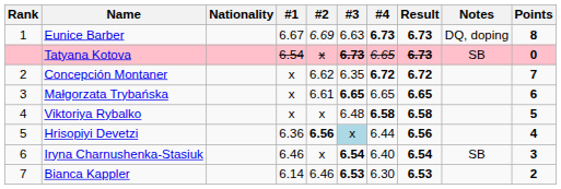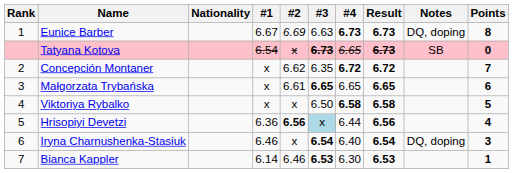 <table class="wikitable sortable" style="text-align:center">
 <tr>
 <th>Rank</th>
 <th>Name</th>
 <th>Nationality</th>
 <th>#1</th>
 <th>#2</th>
 <th>#3</th>
 <th>#4</th>
 <th>Result</th>
 <th>Notes</th>
 <th>Points</th>
 </tr>
 <tr>
 <td>1</td>
 <td align=left><a href='#'>Eunice Barber</a></td>
 <td align=left></td>
 <td>6.67</td>
 <td><em>6.69</em></td>
 <td>6.63</td>
 <td><strong>6.73</strong></td>
 <td><strong>6.73</strong></td>
 <td>DQ, doping</td>
 <td><strong>8</strong></td>
 </tr>
 <tr bgcolor=pink>
 <td></td>
 <td align=left><a href='#'>Tatyana Kotova</a></td>
 <td align=left></td>
 <td><s>6.54</s></td>
 <td><s>x</s></td>
 <td><s><strong>6.73</strong></s></td>
 <td><s><em>6.65</em></s></td>
 <td><s><strong>6.73</strong></s></td>
 <td>SB</td>
 <td><strong>0</strong></td>
 </tr>
 <tr>
 <td>2</td>
 <td align=left><a href='#'>Concepción Montaner</a></td>
 <td align=left></td>
 <td>x</td>
 <td>6.62</td>
 <td>6.35</td>
 <td><strong>6.72</strong></td>
 <td><strong>6.72</strong></td>
 <td></td>
 <td><strong>7</strong></td>
 </tr>
 <tr>
 <td>3</td>
 <td align=left><a href='#'>Małgorzata Trybańska</a></td>
 <td align=left></td>
 <td>x</td>
 <td>6.61</td>
 <td><strong>6.65</strong></td>
 <td>6.65</td>
 <td><strong>6.65</strong></td>
 <td></td>
 <td><strong>6</strong></td>
 </tr>
 <tr>
 <td>4</td>
 <td align=left><a href='#'>Viktoriya Rybalko</a></td>
 <td align=left></td>
 <td>x</td>
 <td>x</td>
-<td>6.48</td>
+<td>6.50</td>
 <td><strong>6.58</strong></td>
 <td><strong>6.58</strong></td>
 <td></td>
 <td><strong>5</strong></td>
 </tr>
 <tr>
 <td>5</td>
 <td align=left><a href='#'>Hrisopiyi Devetzi</a></td>
 <td align=left></td>
 <td>6.36</td>
 <td><strong>6.56</strong></td>
 <td style="background: lightblue;">x</td>
 <td>6.44</td>
 <td><strong>6.56</strong></td>
 <td></td>
 <td><strong>4</strong></td>
 </tr>
 <tr>
 <td>6</td>
 <td align=left><a href='#'>Iryna Charnushenka-Stasiuk</a></td>
 <td align=left></td>
 <td>6.46</td>
 <td>x</td>
 <td><strong>6.54</strong></td>
 <td>6.40</td>
 <td><strong>6.54</strong></td>
-<td>SB</td>
+<td>DQ, doping</td>
 <td><strong>3</strong></td>
 </tr>
 <tr>
 <td>7</td>
 <td align=left><a href='#'>Bianca Kappler</a></td>
 <td align=left></td>
 <td>6.14</td>
 <td>6.46</td>
 <td><strong>6.53</strong></td>
 <td>6.30</td>
 <td><strong>6.53</strong></td>
 <td></td>
-<td><strong>2</strong></td>
+<td><strong>1</strong></td>
 </tr>
 </table>
